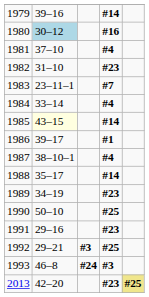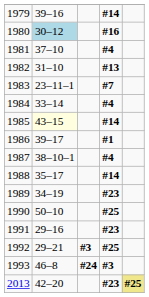 <table class="wikitable">
 <tr>
 </tr>
 <tr>
 <td>1979</td>
 <td>39–16</td>
 <td></td>
 <td><strong>#14</strong></td>
 <td></td>
 </tr>
 <tr>
 <td>1980</td>
 <td style="background: lightblue;">30–12</td>
 <td></td>
 <td><strong>#16</strong></td>
 <td></td>
 </tr>
 <tr>
 <td>1981</td>
 <td>37–10</td>
 <td></td>
 <td><strong>#4</strong></td>
 <td></td>
 </tr>
 <tr>
 <td>1982</td>
 <td>31–10</td>
 <td></td>
-<td><strong>#23</strong></td>
+<td><strong>#13</strong></td>
 <td></td>
 </tr>
 <tr>
 <td>1983</td>
 <td>23–11–1</td>
 <td></td>
 <td><strong>#7</strong></td>
 <td></td>
 </tr>
 <tr>
 <td>1984</td>
 <td>33–14</td>
 <td></td>
 <td><strong>#4</strong></td>
 <td></td>
 </tr>
 <tr>
 <td>1985</td>
 <td style="background: lightyellow;">43–15</td>
 <td></td>
 <td><strong>#14</strong></td>
 <td></td>
 </tr>
 <tr>
 <td>1986</td>
 <td>39–17</td>
 <td></td>
 <td><strong>#1</strong></td>
 <td></td>
 </tr>
 <tr>
 <td>1987</td>
 <td>38–10–1</td>
 <td></td>
 <td><strong>#4</strong></td>
 <td></td>
 </tr>
 <tr>
 <td>1988</td>
 <td>35–17</td>
 <td></td>
 <td><strong>#14</strong></td>
 <td></td>
 </tr>
 <tr>
 <td>1989</td>
 <td>34–19</td>
 <td></td>
 <td><strong>#23</strong></td>
 <td></td>
 </tr>
 <tr>
 <td>1990</td>
 <td>50–10</td>
 <td></td>
 <td><strong>#25</strong></td>
 <td></td>
 </tr>
 <tr>
 <td>1991</td>
 <td>29–16</td>
 <td></td>
 <td><strong>#23</strong></td>
 <td></td>
 </tr>
 <tr>
 <td>1992</td>
 <td>29–21</td>
 <td><strong>#3</strong></td>
 <td><strong>#25</strong></td>
 <td></td>
 </tr>
 <tr>
 <td>1993</td>
 <td>46–8</td>
 <td><strong>#24</strong></td>
 <td><strong>#3</strong></td>
 <td></td>
 </tr>
 <tr>
 <td><a href='#'>2013</a></td>
 <td>42–20</td>
 <td></td>
 <td><strong>#23</strong></td>
 <td style="background: khaki;"><strong>#25</strong></td>
 </tr>
 </table>
